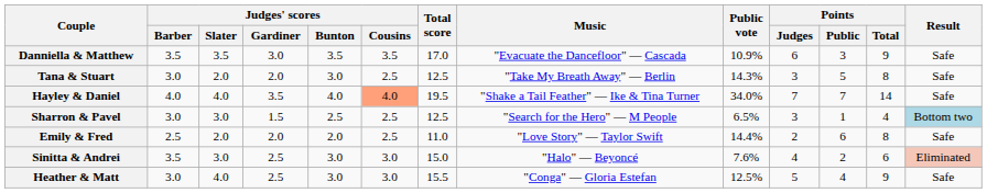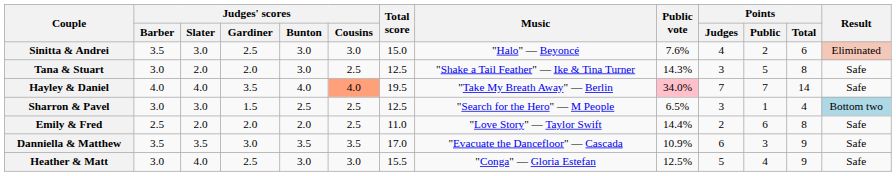 <table class="wikitable sortable" style="text-align:center; font-size:90%; width:90%">
 <tr>
 <th scope="col" rowspan=2>Couple</th>
 <th scope="col" colspan=5 class="unsortable">Judges' scores</th>
 <th scope="col" rowspan=2>Total<br>score</th>
 <th scope="col" rowspan=2 class="unsortable">Music</th>
 <th scope="col" rowspan=2>Public<br>vote</th>
 <th scope="col" colspan=3>Points</th>
 <th scope="col" rowspan=2 class="unsortable">Result</th>
 </tr>
 <tr>
 <th class="unsortable">Barber</th>
 <th class="unsortable">Slater</th>
 <th class="unsortable">Gardiner</th>
 <th class="unsortable">Bunton</th>
 <th class="unsortable">Cousins</th>
 <th class="unsortable">Judges</th>
 <th class="unsortable">Public</th>
 <th>Total</th>
 </tr>
 <tr>
-<th scope="row">Danniella & Matthew</th>
-<td>3.5</td>
+<th scope="row">Sinitta & Andrei</th>
 <td>3.5</td>
 <td>3.0</td>
-<td>3.5</td>
-<td>3.5</td>
-<td>17.0</td>
-<td>"<a href='#'>Evacuate the Dancefloor</a>" — <a href='#'>Cascada</a></td>
-<td>10.9%</td>
+<td>2.5</td>
+<td>3.0</td>
+<td>3.0</td>
+<td>15.0</td>
+<td>"<a href='#'>Halo</a>" — <a href='#'>Beyoncé</a></td>
+<td>7.6%</td>
+<td>4</td>
+<td>2</td>
 <td>6</td>
-<td>3</td>
-<td>9</td>
-<td>Safe</td>
+<td bgcolor="f4c7b8">Eliminated</td>
 </tr>
 <tr>
 <th scope="row">Tana & Stuart</th>
 <td>3.0</td>
 <td>2.0</td>
 <td>2.0</td>
 <td>3.0</td>
 <td>2.5</td>
 <td>12.5</td>
-<td>"<a href='#'>Take My Breath Away</a>" — <a href='#'>Berlin</a></td>
+<td>"<a href='#'>Shake a Tail Feather</a>" — <a href='#'>Ike & Tina Turner</a></td>
 <td>14.3%</td>
 <td>3</td>
 <td>5</td>
 <td>8</td>
 <td>Safe</td>
 </tr>
 <tr>
 <th scope="row">Hayley & Daniel</th>
 <td>4.0</td>
 <td>4.0</td>
 <td>3.5</td>
 <td>4.0</td>
 <td style="background: lightsalmon;">4.0</td>
 <td>19.5</td>
-<td>"<a href='#'>Shake a Tail Feather</a>" — <a href='#'>Ike & Tina Turner</a></td>
-<td>34.0%</td>
+<td>"<a href='#'>Take My Breath Away</a>" — <a href='#'>Berlin</a></td>
+<td style="background: pink;">34.0%</td>
 <td>7</td>
 <td>7</td>
 <td>14</td>
 <td>Safe</td>
 </tr>
 <tr>
 <th scope="row">Sharron & Pavel</th>
 <td>3.0</td>
 <td>3.0</td>
 <td>1.5</td>
 <td>2.5</td>
 <td>2.5</td>
 <td>12.5</td>
 <td>"<a href='#'>Search for the Hero</a>" — <a href='#'>M People</a></td>
 <td>6.5%</td>
 <td>3</td>
 <td>1</td>
 <td>4</td>
 <td bgcolor=lightblue>Bottom two</td>
 </tr>
 <tr>
 <th scope="row">Emily & Fred</th>
 <td>2.5</td>
 <td>2.0</td>
 <td>2.0</td>
 <td>2.0</td>
 <td>2.5</td>
 <td>11.0</td>
 <td>"<a href='#'>Love Story</a>" — <a href='#'>Taylor Swift</a></td>
 <td>14.4%</td>
 <td>2</td>
 <td>6</td>
 <td>8</td>
 <td>Safe</td>
 </tr>
 <tr>
-<th scope="row">Sinitta & Andrei</th>
+<th scope="row">Danniella & Matthew</th>
+<td>3.5</td>
 <td>3.5</td>
 <td>3.0</td>
-<td>2.5</td>
-<td>3.0</td>
-<td>3.0</td>
-<td>15.0</td>
-<td>"<a href='#'>Halo</a>" — <a href='#'>Beyoncé</a></td>
-<td>7.6%</td>
-<td>4</td>
-<td>2</td>
+<td>3.5</td>
+<td>3.5</td>
+<td>17.0</td>
+<td>"<a href='#'>Evacuate the Dancefloor</a>" — <a href='#'>Cascada</a></td>
+<td>10.9%</td>
 <td>6</td>
-<td bgcolor="f4c7b8">Eliminated</td>
+<td>3</td>
+<td>9</td>
+<td>Safe</td>
 </tr>
 <tr>
 <th scope="row">Heather & Matt</th>
 <td>3.0</td>
 <td>4.0</td>
 <td>2.5</td>
 <td>3.0</td>
 <td>3.0</td>
 <td>15.5</td>
 <td>"<a href='#'>Conga</a>" — <a href='#'>Gloria Estefan</a></td>
 <td>12.5%</td>
 <td>5</td>
 <td>4</td>
 <td>9</td>
 <td>Safe</td>
 </tr>
 </table>
